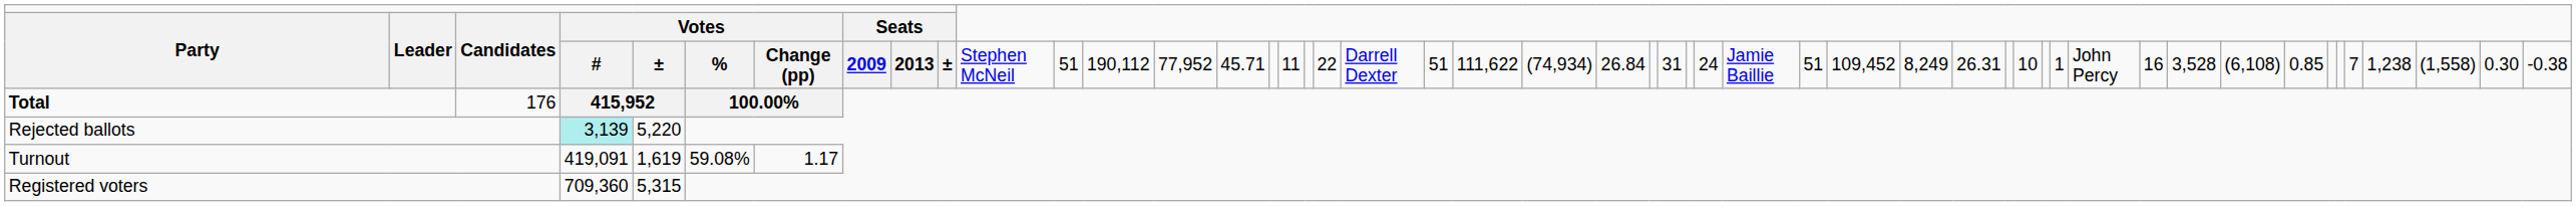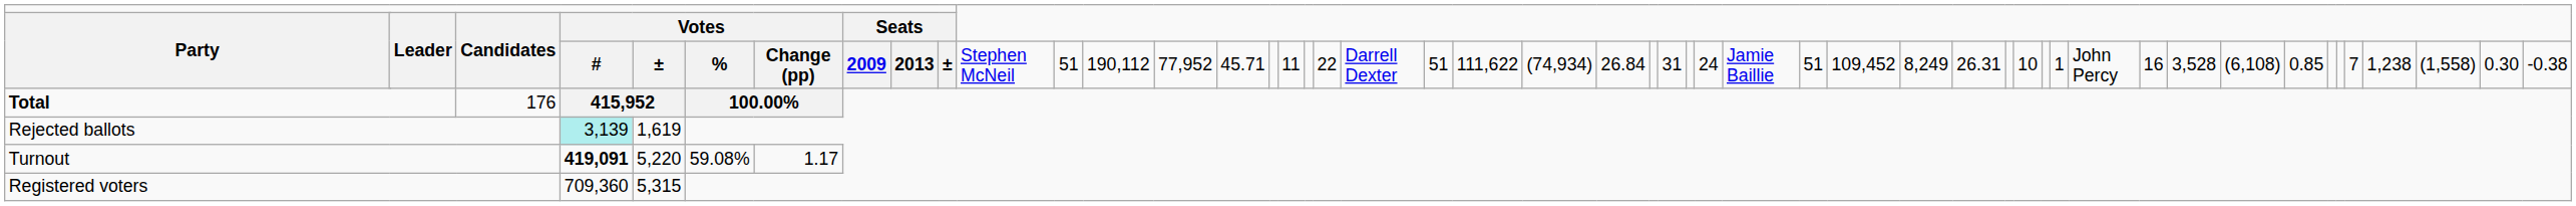 <table class="wikitable" style="text-align:right; font-size:85%">
 <tr>
 <td align=center colspan=13></td>
 </tr>
 <tr>
 <th rowspan="2" colspan="2" style="width:15%">Party</th>
 <th rowspan="2">Leader</th>
 <th rowspan="2">Candidates</th>
 <th colspan="6">Votes</th>
 <th colspan="3">Seats</th>
 </tr>
 <tr>
 <th>#</th>
 <th>±</th>
 <th>%</th>
 <th colspan="3">Change (pp)</th>
 <th><a href='#'>2009</a></th>
 <th>2013</th>
 <th>±<br></th>
 <td style="text-align:left;"><a href='#'>Stephen McNeil</a></td>
 <td>51</td>
 <td>190,112</td>
 <td>77,952</td>
 <td>45.71</td>
 <td></td>
 <td>11</td>
 <td></td>
 <td>22<br></td>
 <td style="text-align:left;"><a href='#'>Darrell Dexter</a></td>
 <td>51</td>
 <td>111,622</td>
 <td>(74,934)</td>
 <td>26.84</td>
 <td></td>
 <td>31</td>
 <td></td>
 <td>24<br></td>
 <td style="text-align:left;"><a href='#'>Jamie Baillie</a></td>
 <td>51</td>
 <td>109,452</td>
 <td>8,249</td>
 <td>26.31</td>
 <td></td>
 <td>10</td>
 <td></td>
 <td>1<br></td>
 <td style="text-align:left;">John Percy</td>
 <td>16</td>
 <td>3,528</td>
 <td>(6,108)</td>
 <td>0.85</td>
 <td><br></td>
 <td></td>
 <td>7</td>
 <td>1,238</td>
 <td>(1,558)</td>
 <td>0.30</td>
 <td>-0.38</td>
 </tr>
 <tr>
 <td colspan="3" style="text-align: left;"><strong>Total</strong></td>
 <td>176</td>
 <th colspan="2">415,952</th>
 <th colspan="2">100.00%</th>
 </tr>
 <tr>
 <td colspan="4" style="text-align:left;">Rejected ballots</td>
 <td style="background: paleturquoise;">3,139</td>
-<td>5,220</td>
+<td>1,619</td>
 </tr>
 <tr>
 <td colspan="4" style="text-align:left;">Turnout</td>
-<td>419,091</td>
-<td>1,619</td>
+<td><strong>419,091</strong></td>
+<td>5,220</td>
 <td>59.08%</td>
 <td>1.17</td>
 </tr>
 <tr>
 <td colspan="4" style="text-align:left;">Registered voters</td>
 <td>709,360</td>
 <td>5,315</td>
 </tr>
 </table>
